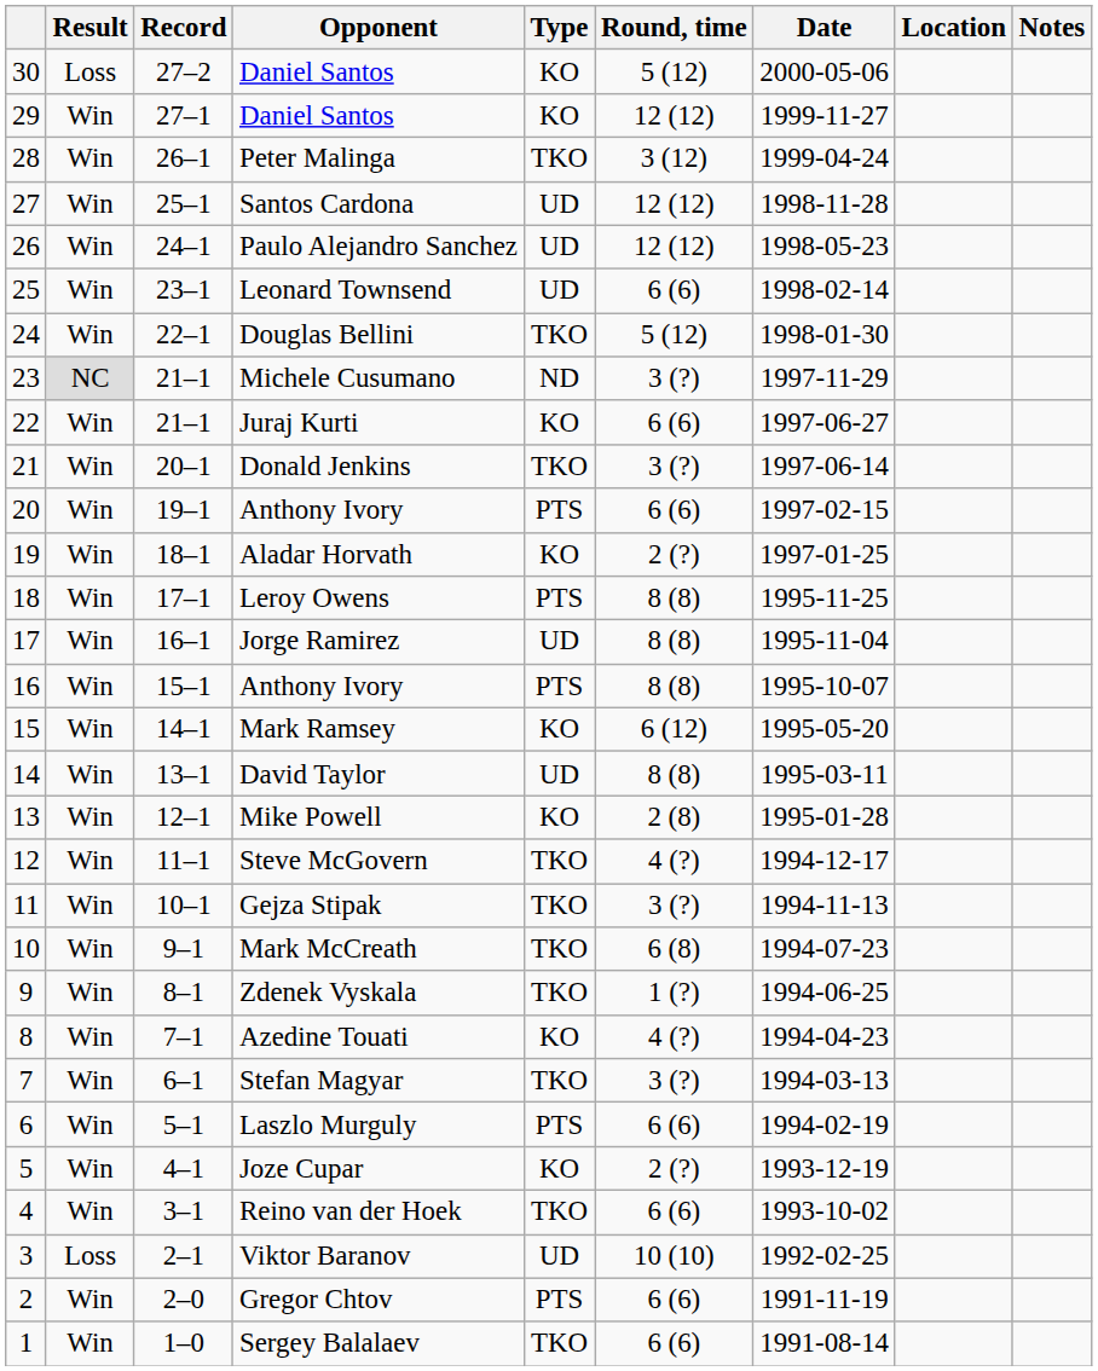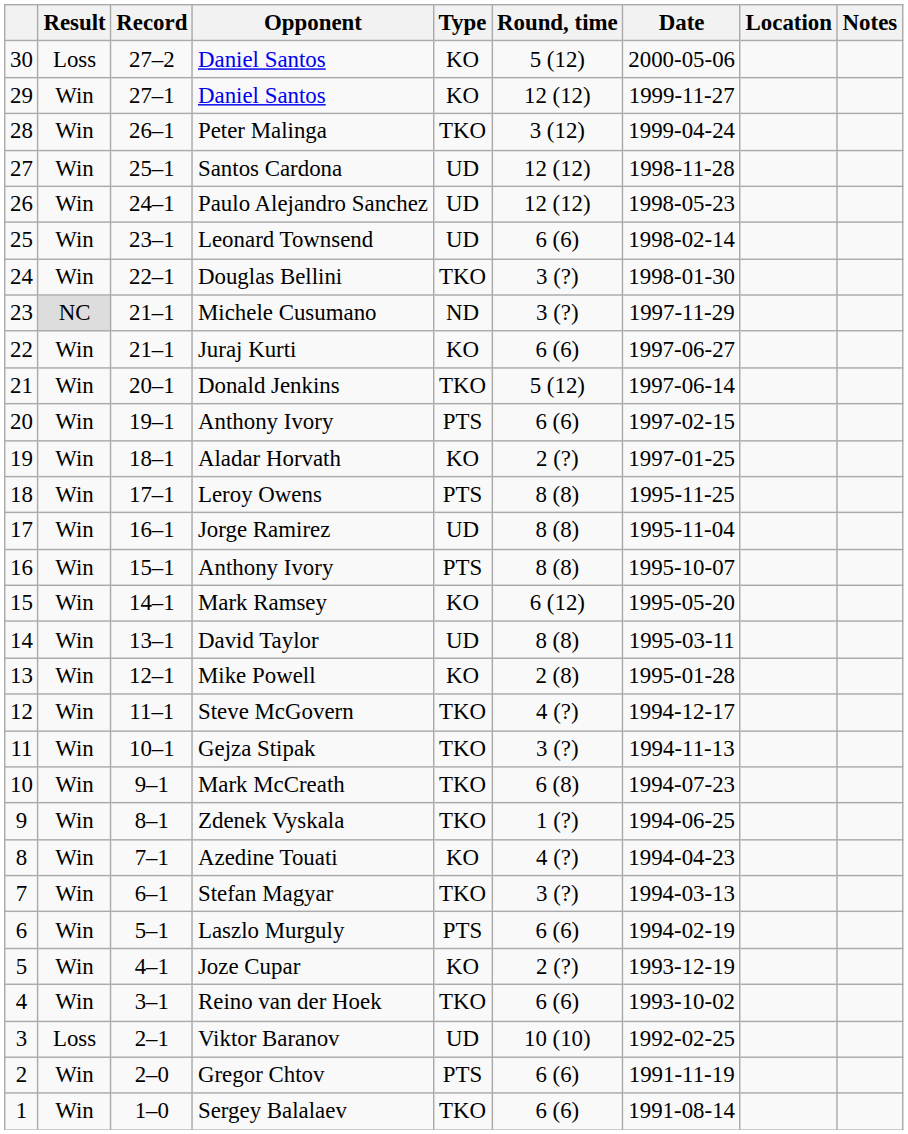 <table class=wikitable style=text-align:center>
 <tr>
 <th></th>
 <th>Result</th>
 <th>Record</th>
 <th>Opponent</th>
 <th>Type</th>
 <th>Round, time</th>
 <th>Date</th>
 <th>Location</th>
 <th>Notes</th>
 </tr>
 <tr>
 <td>30</td>
 <td>Loss</td>
 <td>27–2 </td>
 <td align=left><a href='#'>Daniel Santos</a></td>
 <td>KO</td>
 <td>5 (12)</td>
 <td>2000-05-06</td>
 <td align=left></td>
 <td align=left></td>
 </tr>
 <tr>
 <td>29</td>
 <td>Win</td>
 <td>27–1 </td>
 <td align=left><a href='#'>Daniel Santos</a></td>
 <td>KO</td>
 <td>12 (12)</td>
 <td>1999-11-27</td>
 <td align=left></td>
 <td align=left></td>
 </tr>
 <tr>
 <td>28</td>
 <td>Win</td>
 <td>26–1 </td>
 <td align=left>Peter Malinga</td>
 <td>TKO</td>
 <td>3 (12)</td>
 <td>1999-04-24</td>
 <td align=left></td>
 <td align=left></td>
 </tr>
 <tr>
 <td>27</td>
 <td>Win</td>
 <td>25–1 </td>
 <td align=left>Santos Cardona</td>
 <td>UD</td>
 <td>12 (12)</td>
 <td>1998-11-28</td>
 <td align=left></td>
 <td align=left></td>
 </tr>
 <tr>
 <td>26</td>
 <td>Win</td>
 <td>24–1 </td>
 <td align=left>Paulo Alejandro Sanchez</td>
 <td>UD</td>
 <td>12 (12)</td>
 <td>1998-05-23</td>
 <td align=left></td>
 <td align=left></td>
 </tr>
 <tr>
 <td>25</td>
 <td>Win</td>
 <td>23–1 </td>
 <td align=left>Leonard Townsend</td>
 <td>UD</td>
 <td>6 (6)</td>
 <td>1998-02-14</td>
 <td align=left></td>
 <td align=left></td>
 </tr>
 <tr>
 <td>24</td>
 <td>Win</td>
 <td>22–1 </td>
 <td align=left>Douglas Bellini</td>
 <td>TKO</td>
-<td>5 (12)</td>
+<td>3 (?)</td>
 <td>1998-01-30</td>
 <td align=left></td>
 <td align=left></td>
 </tr>
 <tr>
 <td>23</td>
 <td style=background:#DDD>NC</td>
 <td>21–1 </td>
 <td align=left>Michele Cusumano</td>
 <td>ND</td>
 <td>3 (?)</td>
 <td>1997-11-29</td>
 <td align=left></td>
 <td align=left></td>
 </tr>
 <tr>
 <td>22</td>
 <td>Win</td>
 <td>21–1</td>
 <td align=left>Juraj Kurti</td>
 <td>KO</td>
 <td>6 (6)</td>
 <td>1997-06-27</td>
 <td align=left></td>
 <td align=left></td>
 </tr>
 <tr>
 <td>21</td>
 <td>Win</td>
 <td>20–1</td>
 <td align=left>Donald Jenkins</td>
 <td>TKO</td>
-<td>3 (?)</td>
+<td>5 (12)</td>
 <td>1997-06-14</td>
 <td align=left></td>
 <td align=left></td>
 </tr>
 <tr>
 <td>20</td>
 <td>Win</td>
 <td>19–1</td>
 <td align=left>Anthony Ivory</td>
 <td>PTS</td>
 <td>6 (6)</td>
 <td>1997-02-15</td>
 <td align=left></td>
 <td align=left></td>
 </tr>
 <tr>
 <td>19</td>
 <td>Win</td>
 <td>18–1</td>
 <td align=left>Aladar Horvath</td>
 <td>KO</td>
 <td>2 (?)</td>
 <td>1997-01-25</td>
 <td align=left></td>
 <td align=left></td>
 </tr>
 <tr>
 <td>18</td>
 <td>Win</td>
 <td>17–1</td>
 <td align=left>Leroy Owens</td>
 <td>PTS</td>
 <td>8 (8)</td>
 <td>1995-11-25</td>
 <td align=left></td>
 <td align=left></td>
 </tr>
 <tr>
 <td>17</td>
 <td>Win</td>
 <td>16–1</td>
 <td align=left>Jorge Ramirez</td>
 <td>UD</td>
 <td>8 (8)</td>
 <td>1995-11-04</td>
 <td align=left></td>
 <td align=left></td>
 </tr>
 <tr>
 <td>16</td>
 <td>Win</td>
 <td>15–1</td>
 <td align=left>Anthony Ivory</td>
 <td>PTS</td>
 <td>8 (8)</td>
 <td>1995-10-07</td>
 <td align=left></td>
 <td align=left></td>
 </tr>
 <tr>
 <td>15</td>
 <td>Win</td>
 <td>14–1</td>
 <td align=left>Mark Ramsey</td>
 <td>KO</td>
 <td>6 (12)</td>
 <td>1995-05-20</td>
 <td align=left></td>
 <td align=left></td>
 </tr>
 <tr>
 <td>14</td>
 <td>Win</td>
 <td>13–1</td>
 <td align=left>David Taylor</td>
 <td>UD</td>
 <td>8 (8)</td>
 <td>1995-03-11</td>
 <td align=left></td>
 <td align=left></td>
 </tr>
 <tr>
 <td>13</td>
 <td>Win</td>
 <td>12–1</td>
 <td align=left>Mike Powell</td>
 <td>KO</td>
 <td>2 (8)</td>
 <td>1995-01-28</td>
 <td align=left></td>
 <td align=left></td>
 </tr>
 <tr>
 <td>12</td>
 <td>Win</td>
 <td>11–1</td>
 <td align=left>Steve McGovern</td>
 <td>TKO</td>
 <td>4 (?)</td>
 <td>1994-12-17</td>
 <td align=left></td>
 <td align=left></td>
 </tr>
 <tr>
 <td>11</td>
 <td>Win</td>
 <td>10–1</td>
 <td align=left>Gejza Stipak</td>
 <td>TKO</td>
 <td>3 (?)</td>
 <td>1994-11-13</td>
 <td align=left></td>
 <td align=left></td>
 </tr>
 <tr>
 <td>10</td>
 <td>Win</td>
 <td>9–1</td>
 <td align=left>Mark McCreath</td>
 <td>TKO</td>
 <td>6 (8)</td>
 <td>1994-07-23</td>
 <td align=left></td>
 <td align=left></td>
 </tr>
 <tr>
 <td>9</td>
 <td>Win</td>
 <td>8–1</td>
 <td align=left>Zdenek Vyskala</td>
 <td>TKO</td>
 <td>1 (?)</td>
 <td>1994-06-25</td>
 <td align=left></td>
 <td align=left></td>
 </tr>
 <tr>
 <td>8</td>
 <td>Win</td>
 <td>7–1</td>
 <td align=left>Azedine Touati</td>
 <td>KO</td>
 <td>4 (?)</td>
 <td>1994-04-23</td>
 <td align=left></td>
 <td align=left></td>
 </tr>
 <tr>
 <td>7</td>
 <td>Win</td>
 <td>6–1</td>
 <td align=left>Stefan Magyar</td>
 <td>TKO</td>
 <td>3 (?)</td>
 <td>1994-03-13</td>
 <td align=left></td>
 <td align=left></td>
 </tr>
 <tr>
 <td>6</td>
 <td>Win</td>
 <td>5–1</td>
 <td align=left>Laszlo Murguly</td>
 <td>PTS</td>
 <td>6 (6)</td>
 <td>1994-02-19</td>
 <td align=left></td>
 <td align=left></td>
 </tr>
 <tr>
 <td>5</td>
 <td>Win</td>
 <td>4–1</td>
 <td align=left>Joze Cupar</td>
 <td>KO</td>
 <td>2 (?)</td>
 <td>1993-12-19</td>
 <td align=left></td>
 <td align=left></td>
 </tr>
 <tr>
 <td>4</td>
 <td>Win</td>
 <td>3–1</td>
 <td align=left>Reino van der Hoek</td>
 <td>TKO</td>
 <td>6 (6)</td>
 <td>1993-10-02</td>
 <td align=left></td>
 <td align=left></td>
 </tr>
 <tr>
 <td>3</td>
 <td>Loss</td>
 <td>2–1</td>
 <td align=left>Viktor Baranov</td>
 <td>UD</td>
 <td>10 (10)</td>
 <td>1992-02-25</td>
 <td align=left></td>
 <td align=left></td>
 </tr>
 <tr>
 <td>2</td>
 <td>Win</td>
 <td>2–0</td>
 <td align=left>Gregor Chtov</td>
 <td>PTS</td>
 <td>6 (6)</td>
 <td>1991-11-19</td>
 <td align=left></td>
 <td align=left></td>
 </tr>
 <tr>
 <td>1</td>
 <td>Win</td>
 <td>1–0</td>
 <td align=left>Sergey Balalaev</td>
 <td>TKO</td>
 <td>6 (6)</td>
 <td>1991-08-14</td>
 <td align=left></td>
 <td align=left></td>
 </tr>
 </table>
